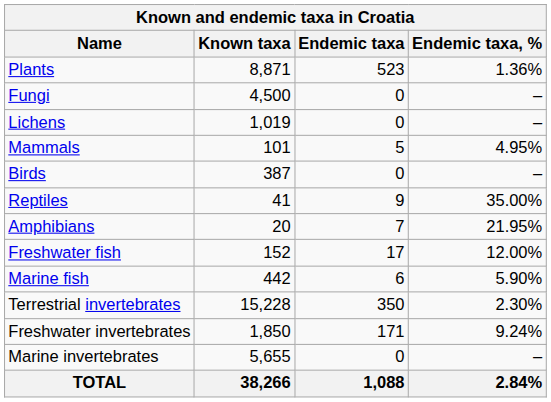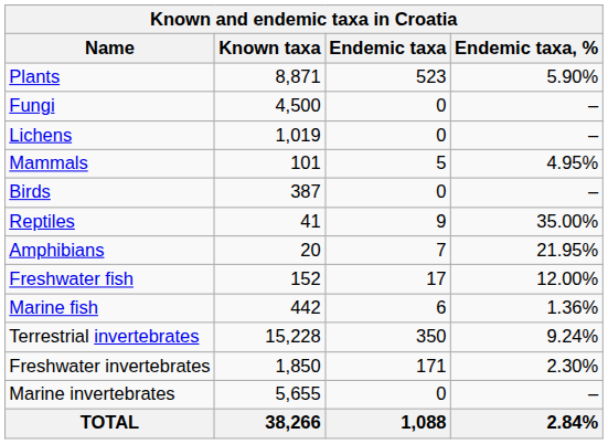 <table class="wikitable sortable" style="text-align:right;">
 <tr style="background:#efefef;">
 <th colspan=5 style="text-align:center;">Known and endemic taxa in Croatia</th>
 </tr>
 <tr>
 <th style="text-align:center;">Name</th>
 <th style="text-align:center;">Known taxa</th>
 <th style="text-align:center;">Endemic taxa</th>
 <th style="text-align:center;">Endemic taxa, %</th>
 </tr>
 <tr>
 <td align=left><a href='#'>Plants</a></td>
 <td>8,871</td>
 <td>523</td>
-<td>1.36%</td>
+<td>5.90%</td>
 </tr>
 <tr>
 <td align=left><a href='#'>Fungi</a></td>
 <td>4,500</td>
 <td>0</td>
 <td>–</td>
 </tr>
 <tr>
 <td align=left><a href='#'>Lichens</a></td>
 <td>1,019</td>
 <td>0</td>
 <td>–</td>
 </tr>
 <tr>
 <td align=left><a href='#'>Mammals</a></td>
 <td>101</td>
 <td>5</td>
 <td>4.95%</td>
 </tr>
 <tr>
 <td align=left><a href='#'>Birds</a></td>
 <td>387</td>
 <td>0</td>
 <td>–</td>
 </tr>
 <tr>
 <td align=left><a href='#'>Reptiles</a></td>
 <td>41</td>
 <td>9</td>
 <td>35.00%</td>
 </tr>
 <tr>
 <td align=left><a href='#'>Amphibians</a></td>
 <td>20</td>
 <td>7</td>
 <td>21.95%</td>
 </tr>
 <tr>
 <td align=left><a href='#'>Freshwater fish</a></td>
 <td>152</td>
 <td>17</td>
 <td>12.00%</td>
 </tr>
 <tr>
 <td align=left><a href='#'>Marine fish</a></td>
 <td>442</td>
 <td>6</td>
-<td>5.90%</td>
+<td>1.36%</td>
 </tr>
 <tr>
 <td align=left>Terrestrial <a href='#'>invertebrates</a></td>
 <td>15,228</td>
 <td>350</td>
-<td>2.30%</td>
+<td>9.24%</td>
 </tr>
 <tr>
 <td align=left>Freshwater invertebrates</td>
 <td>1,850</td>
 <td>171</td>
-<td>9.24%</td>
+<td>2.30%</td>
 </tr>
 <tr>
 <td align=left>Marine invertebrates</td>
 <td>5,655</td>
 <td>0</td>
 <td>–</td>
 </tr>
 <tr class="sortbottom">
 <th align=left>TOTAL</th>
 <th style="text-align:right;">38,266</th>
 <th style="text-align:right;">1,088</th>
 <th style="text-align:right;">2.84%</th>
 </tr>
 </table>
